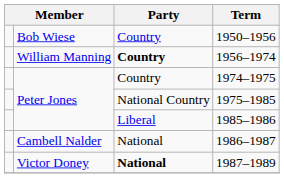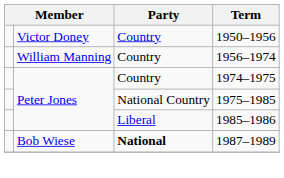 <table class="wikitable">
 <tr>
 <th colspan="2">Member</th>
 <th>Party</th>
 <th>Term</th>
 </tr>
 <tr>
 <td> </td>
-<td><a href='#'>Bob Wiese</a></td>
+<td><a href='#'>Victor Doney</a></td>
 <td><a href='#'>Country</a></td>
 <td>1950–1956</td>
 </tr>
 <tr>
 <td> </td>
 <td><a href='#'>William Manning</a></td>
-<td><strong>Country</strong></td>
+<td>Country</td>
 <td>1956–1974</td>
 </tr>
 <tr>
 <td> </td>
 <td rowspan="3"><a href='#'>Peter Jones</a></td>
 <td>Country</td>
 <td>1974–1975</td>
 </tr>
 <tr>
 <td> </td>
 <td>National Country</td>
 <td>1975–1985</td>
 </tr>
 <tr>
 <td> </td>
 <td><a href='#'>Liberal</a></td>
 <td>1985–1986</td>
 </tr>
 <tr>
 <td> </td>
-<td><a href='#'>Cambell Nalder</a></td>
-<td>National</td>
-<td>1986–1987</td>
-</tr>
-<tr>
-<td> </td>
-<td><a href='#'>Victor Doney</a></td>
+<td><a href='#'>Bob Wiese</a></td>
 <td><strong>National</strong></td>
 <td>1987–1989</td>
 </tr>
 <tr>
 </tr>
 </table>
